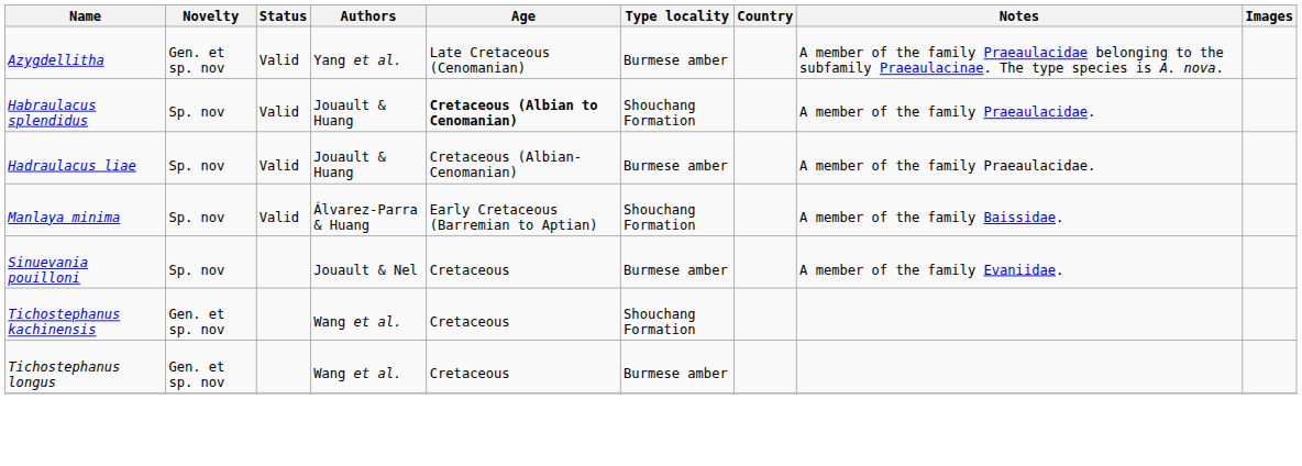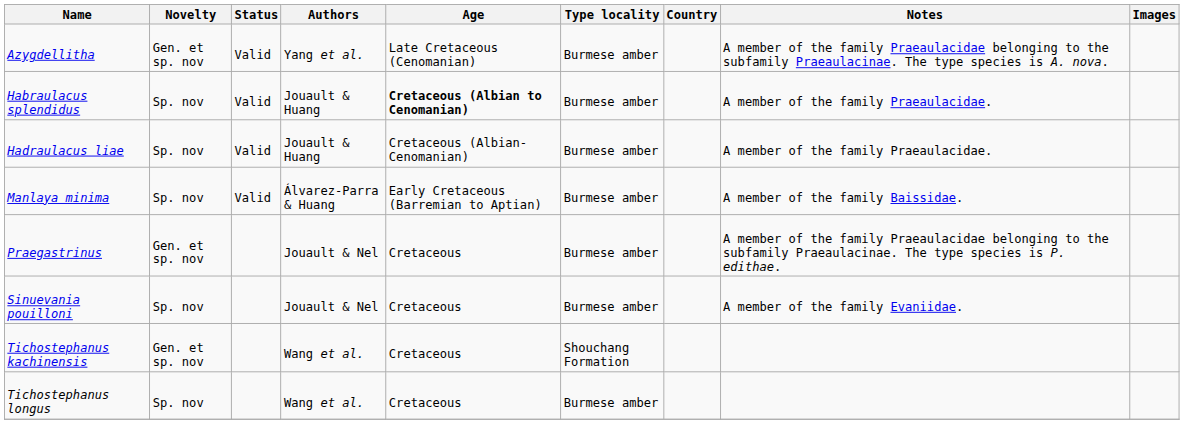 <table class="wikitable sortable" align="center" width="100%">
 <tr>
 <th>Name</th>
 <th>Novelty</th>
 <th>Status</th>
 <th>Authors</th>
 <th>Age</th>
 <th>Type locality</th>
 <th>Country</th>
 <th>Notes</th>
 <th>Images</th>
 </tr>
 <tr>
 <td><br><em><a href='#'>Azygdellitha</a></em></td>
 <td><br>Gen. et sp. nov</td>
 <td><br>Valid</td>
 <td><br>Yang <em>et al.</em></td>
 <td><br>Late Cretaceous (Cenomanian)</td>
 <td><br>Burmese amber</td>
 <td><br></td>
 <td><br>A member of the family <a href='#'>Praeaulacidae</a> belonging to the subfamily <a href='#'>Praeaulacinae</a>. The type species is <em>A. nova</em>.</td>
 <td></td>
 </tr>
 <tr>
 <td><br><em><a href='#'>Habraulacus splendidus</a></em></td>
 <td><br>Sp. nov</td>
 <td><br>Valid</td>
 <td><br>Jouault & Huang</td>
 <td><strong><br>Cretaceous (Albian to Cenomanian)</strong></td>
-<td><br>Shouchang Formation</td>
+<td><br>Burmese amber</td>
 <td><br></td>
 <td><br>A member of the family <a href='#'>Praeaulacidae</a>.</td>
 <td></td>
 </tr>
 <tr>
 <td><br><em><a href='#'>Hadraulacus liae</a></em></td>
 <td><br>Sp. nov</td>
 <td><br>Valid</td>
 <td><br>Jouault & Huang</td>
 <td><br>Cretaceous (Albian-Cenomanian)</td>
 <td><br>Burmese amber</td>
 <td><br></td>
 <td><br>A member of the family Praeaulacidae.</td>
 <td></td>
 </tr>
 <tr>
 <td><br><em><a href='#'>Manlaya minima</a></em></td>
 <td><br>Sp. nov</td>
 <td><br>Valid</td>
 <td><br>Álvarez-Parra & Huang</td>
 <td><br>Early Cretaceous (Barremian to Aptian)</td>
-<td><br>Shouchang Formation</td>
+<td><br>Burmese amber</td>
 <td><br></td>
 <td><br>A member of the family <a href='#'>Baissidae</a>.</td>
+<td></td>
+</tr>
+<tr>
+<td><br><em><a href='#'>Praegastrinus</a></em></td>
+<td><br>Gen. et sp. nov</td>
+<td></td>
+<td><br>Jouault & Nel</td>
+<td><br>Cretaceous</td>
+<td><br>Burmese amber</td>
+<td><br></td>
+<td><br>A member of the family Praeaulacidae belonging to the subfamily Praeaulacinae. The type species is <em>P. edithae</em>.</td>
 <td></td>
 </tr>
 <tr>
 <td><br><em><a href='#'>Sinuevania pouilloni</a></em></td>
 <td><br>Sp. nov</td>
 <td></td>
 <td><br>Jouault & Nel</td>
 <td><br>Cretaceous</td>
 <td><br>Burmese amber</td>
 <td><br></td>
 <td><br>A member of the family <a href='#'>Evaniidae</a>.</td>
 <td></td>
 </tr>
 <tr>
 <td><br><em><a href='#'>Tichostephanus kachinensis</a></em></td>
 <td><br>Gen. et sp. nov</td>
 <td></td>
 <td><br>Wang <em>et al.</em></td>
 <td><br>Cretaceous</td>
 <td><br>Shouchang Formation</td>
 <td><br></td>
 <td></td>
 <td></td>
 </tr>
 <tr>
 <td><br><em>Tichostephanus longus</em></td>
-<td><br>Gen. et sp. nov</td>
+<td><br>Sp. nov</td>
 <td></td>
 <td><br>Wang <em>et al.</em></td>
 <td><br>Cretaceous</td>
 <td><br>Burmese amber</td>
 <td><br></td>
 <td></td>
 <td></td>
 </tr>
 <tr>
 </tr>
 </table>
